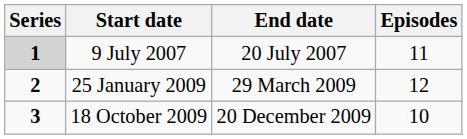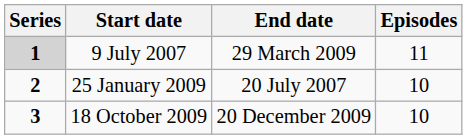 <table class="wikitable" style="text-align:center;">
 <tr>
 <th>Series</th>
 <th>Start date</th>
 <th>End date</th>
 <th>Episodes</th>
 </tr>
 <tr>
 <td style="background: lightgrey;"><strong>1</strong></td>
 <td>9 July 2007</td>
-<td>20 July 2007</td>
+<td>29 March 2009</td>
 <td>11</td>
 </tr>
 <tr>
 <td><strong>2</strong></td>
 <td>25 January 2009</td>
-<td>29 March 2009</td>
-<td>12</td>
+<td>20 July 2007</td>
+<td>10</td>
 </tr>
 <tr>
 <td><strong>3</strong></td>
 <td>18 October 2009</td>
 <td>20 December 2009</td>
 <td>10</td>
 </tr>
 </table>
